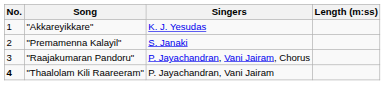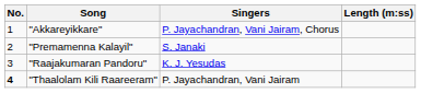 <table class="wikitable" style="font-size:95%;">
 <tr>
 <th>No.</th>
 <th>Song</th>
 <th>Singers</th>
 <th>Length (m:ss)</th>
 </tr>
 <tr>
 <td>1</td>
 <td>"Akkareyikkare"</td>
-<td><a href='#'>K. J. Yesudas</a></td>
+<td><a href='#'>P. Jayachandran</a>, <a href='#'>Vani Jairam</a>, Chorus</td>
 <td></td>
 </tr>
 <tr>
 <td>2</td>
 <td>"Premamenna Kalayil"</td>
 <td><a href='#'>S. Janaki</a></td>
 <td></td>
 </tr>
 <tr>
 <td>3</td>
 <td>"Raajakumaran Pandoru"</td>
-<td><a href='#'>P. Jayachandran</a>, <a href='#'>Vani Jairam</a>, Chorus</td>
+<td><a href='#'>K. J. Yesudas</a></td>
 <td></td>
 </tr>
 <tr>
 <td><strong>4</strong></td>
 <td>"Thaalolam Kili Raareeram"</td>
 <td>P. Jayachandran, Vani Jairam</td>
 <td></td>
 </tr>
 </table>
